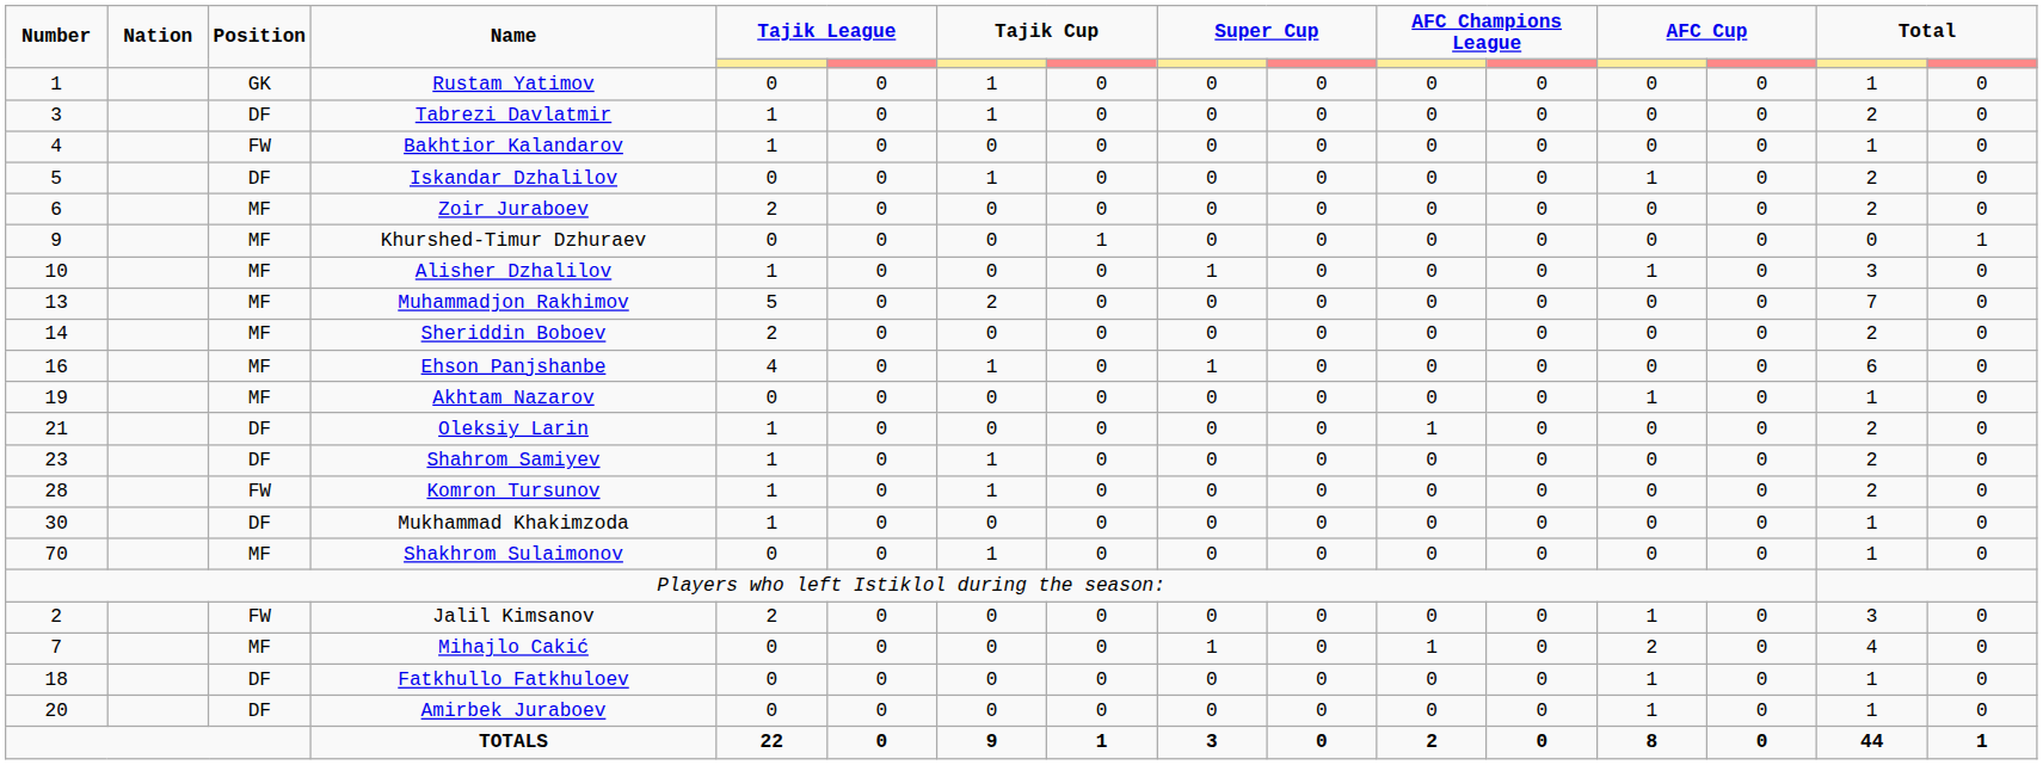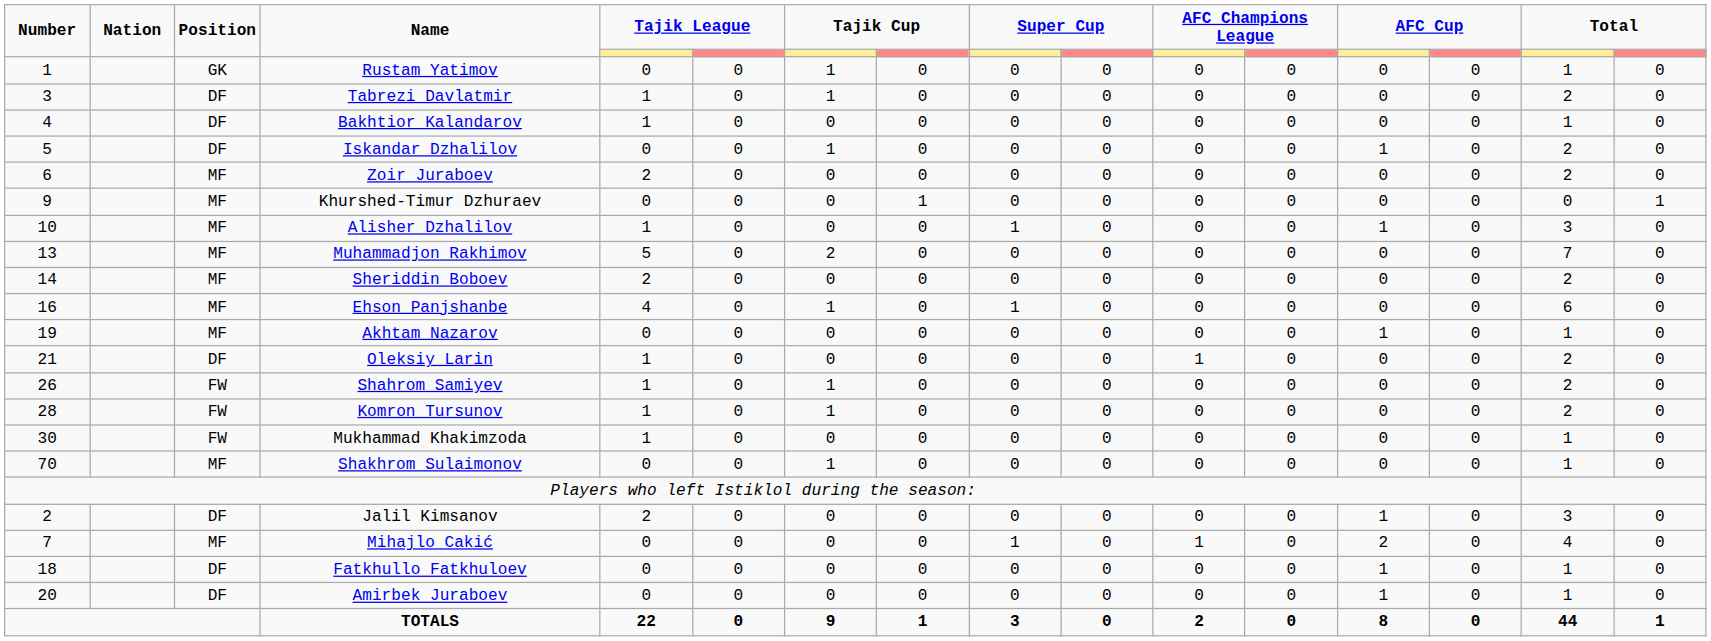 <table class="wikitable" style="text-align:center;">
 <tr>
 <td rowspan="2"  style="width:5%; text-align:center;"><strong>Number</strong></td>
 <td rowspan="2"  style="width:5%; text-align:center;"><strong>Nation</strong></td>
 <td rowspan="2"  style="width:5%; text-align:center;"><strong>Position</strong></td>
 <td rowspan="2"  style="width:20%; text-align:center;"><strong>Name</strong></td>
 <td colspan="2" style="text-align:center;"><strong><a href='#'>Tajik League</a></strong></td>
 <td colspan="2" style="text-align:center;"><strong>Tajik Cup</strong></td>
 <td colspan="2" style="text-align:center;"><strong><a href='#'>Super Cup</a></strong></td>
 <td colspan="2" style="text-align:center;"><strong><a href='#'>AFC Champions League</a></strong></td>
 <td colspan="2" style="text-align:center;"><strong><a href='#'>AFC Cup</a></strong></td>
 <td colspan="2" style="text-align:center;"><strong>Total</strong></td>
 </tr>
 <tr>
 <th style="width:60px; background:#fe9;"></th>
 <th style="width:60px; background:#ff8888;"></th>
 <th style="width:60px; background:#fe9;"></th>
 <th style="width:60px; background:#ff8888;"></th>
 <th style="width:60px; background:#fe9;"></th>
 <th style="width:60px; background:#ff8888;"></th>
 <th style="width:60px; background:#fe9;"></th>
 <th style="width:60px; background:#ff8888;"></th>
 <th style="width:60px; background:#fe9;"></th>
 <th style="width:60px; background:#ff8888;"></th>
 <th style="width:60px; background:#fe9;"></th>
 <th style="width:60px; background:#ff8888;"></th>
 </tr>
 <tr>
 <td>1</td>
 <td></td>
 <td>GK</td>
 <td><a href='#'>Rustam Yatimov</a></td>
 <td>0</td>
 <td>0</td>
 <td>1</td>
 <td>0</td>
 <td>0</td>
 <td>0</td>
 <td>0</td>
 <td>0</td>
 <td>0</td>
 <td>0</td>
 <td>1</td>
 <td>0</td>
 </tr>
 <tr>
 <td>3</td>
 <td></td>
 <td>DF</td>
 <td><a href='#'>Tabrezi Davlatmir</a></td>
 <td>1</td>
 <td>0</td>
 <td>1</td>
 <td>0</td>
 <td>0</td>
 <td>0</td>
 <td>0</td>
 <td>0</td>
 <td>0</td>
 <td>0</td>
 <td>2</td>
 <td>0</td>
 </tr>
 <tr>
 <td>4</td>
 <td></td>
-<td>FW</td>
+<td>DF</td>
 <td><a href='#'>Bakhtior Kalandarov</a></td>
 <td>1</td>
 <td>0</td>
 <td>0</td>
 <td>0</td>
 <td>0</td>
 <td>0</td>
 <td>0</td>
 <td>0</td>
 <td>0</td>
 <td>0</td>
 <td>1</td>
 <td>0</td>
 </tr>
 <tr>
 <td>5</td>
 <td></td>
 <td>DF</td>
 <td><a href='#'>Iskandar Dzhalilov</a></td>
 <td>0</td>
 <td>0</td>
 <td>1</td>
 <td>0</td>
 <td>0</td>
 <td>0</td>
 <td>0</td>
 <td>0</td>
 <td>1</td>
 <td>0</td>
 <td>2</td>
 <td>0</td>
 </tr>
 <tr>
 <td>6</td>
 <td></td>
 <td>MF</td>
 <td><a href='#'>Zoir Juraboev</a></td>
 <td>2</td>
 <td>0</td>
 <td>0</td>
 <td>0</td>
 <td>0</td>
 <td>0</td>
 <td>0</td>
 <td>0</td>
 <td>0</td>
 <td>0</td>
 <td>2</td>
 <td>0</td>
 </tr>
 <tr>
 <td>9</td>
 <td></td>
 <td>MF</td>
 <td>Khurshed-Timur Dzhuraev</td>
 <td>0</td>
 <td>0</td>
 <td>0</td>
 <td>1</td>
 <td>0</td>
 <td>0</td>
 <td>0</td>
 <td>0</td>
 <td>0</td>
 <td>0</td>
 <td>0</td>
 <td>1</td>
 </tr>
 <tr>
 <td>10</td>
 <td></td>
 <td>MF</td>
 <td><a href='#'>Alisher Dzhalilov</a></td>
 <td>1</td>
 <td>0</td>
 <td>0</td>
 <td>0</td>
 <td>1</td>
 <td>0</td>
 <td>0</td>
 <td>0</td>
 <td>1</td>
 <td>0</td>
 <td>3</td>
 <td>0</td>
 </tr>
 <tr>
 <td>13</td>
 <td></td>
 <td>MF</td>
 <td><a href='#'>Muhammadjon Rakhimov</a></td>
 <td>5</td>
 <td>0</td>
 <td>2</td>
 <td>0</td>
 <td>0</td>
 <td>0</td>
 <td>0</td>
 <td>0</td>
 <td>0</td>
 <td>0</td>
 <td>7</td>
 <td>0</td>
 </tr>
 <tr>
 <td>14</td>
 <td></td>
 <td>MF</td>
 <td><a href='#'>Sheriddin Boboev</a></td>
 <td>2</td>
 <td>0</td>
 <td>0</td>
 <td>0</td>
 <td>0</td>
 <td>0</td>
 <td>0</td>
 <td>0</td>
 <td>0</td>
 <td>0</td>
 <td>2</td>
 <td>0</td>
 </tr>
 <tr>
 <td>16</td>
 <td></td>
 <td>MF</td>
 <td><a href='#'>Ehson Panjshanbe</a></td>
 <td>4</td>
 <td>0</td>
 <td>1</td>
 <td>0</td>
 <td>1</td>
 <td>0</td>
 <td>0</td>
 <td>0</td>
 <td>0</td>
 <td>0</td>
 <td>6</td>
 <td>0</td>
 </tr>
 <tr>
 <td>19</td>
 <td></td>
 <td>MF</td>
 <td><a href='#'>Akhtam Nazarov</a></td>
 <td>0</td>
 <td>0</td>
 <td>0</td>
 <td>0</td>
 <td>0</td>
 <td>0</td>
 <td>0</td>
 <td>0</td>
 <td>1</td>
 <td>0</td>
 <td>1</td>
 <td>0</td>
 </tr>
 <tr>
 <td>21</td>
 <td></td>
 <td>DF</td>
 <td><a href='#'>Oleksiy Larin</a></td>
 <td>1</td>
 <td>0</td>
 <td>0</td>
 <td>0</td>
 <td>0</td>
 <td>0</td>
 <td>1</td>
 <td>0</td>
 <td>0</td>
 <td>0</td>
 <td>2</td>
 <td>0</td>
 </tr>
 <tr>
-<td>23</td>
+<td>26</td>
 <td></td>
-<td>DF</td>
+<td>FW</td>
 <td><a href='#'>Shahrom Samiyev</a></td>
 <td>1</td>
 <td>0</td>
 <td>1</td>
 <td>0</td>
 <td>0</td>
 <td>0</td>
 <td>0</td>
 <td>0</td>
 <td>0</td>
 <td>0</td>
 <td>2</td>
 <td>0</td>
 </tr>
 <tr>
 <td>28</td>
 <td></td>
 <td>FW</td>
 <td><a href='#'>Komron Tursunov</a></td>
 <td>1</td>
 <td>0</td>
 <td>1</td>
 <td>0</td>
 <td>0</td>
 <td>0</td>
 <td>0</td>
 <td>0</td>
 <td>0</td>
 <td>0</td>
 <td>2</td>
 <td>0</td>
 </tr>
 <tr>
 <td>30</td>
 <td></td>
-<td>DF</td>
+<td>FW</td>
 <td>Mukhammad Khakimzoda</td>
 <td>1</td>
 <td>0</td>
 <td>0</td>
 <td>0</td>
 <td>0</td>
 <td>0</td>
 <td>0</td>
 <td>0</td>
 <td>0</td>
 <td>0</td>
 <td>1</td>
 <td>0</td>
 </tr>
 <tr>
 <td>70</td>
 <td></td>
 <td>MF</td>
 <td><a href='#'>Shakhrom Sulaimonov</a></td>
 <td>0</td>
 <td>0</td>
 <td>1</td>
 <td>0</td>
 <td>0</td>
 <td>0</td>
 <td>0</td>
 <td>0</td>
 <td>0</td>
 <td>0</td>
 <td>1</td>
 <td>0</td>
 </tr>
 <tr>
 <td colspan="14"><em>Players who left Istiklol during the season:</em></td>
 </tr>
 <tr>
 <td>2</td>
 <td></td>
-<td>FW</td>
+<td>DF</td>
 <td>Jalil Kimsanov</td>
 <td>2</td>
 <td>0</td>
 <td>0</td>
 <td>0</td>
 <td>0</td>
 <td>0</td>
 <td>0</td>
 <td>0</td>
 <td>1</td>
 <td>0</td>
 <td>3</td>
 <td>0</td>
 </tr>
 <tr>
 <td>7</td>
 <td></td>
 <td>MF</td>
 <td><a href='#'>Mihajlo Cakić</a></td>
 <td>0</td>
 <td>0</td>
 <td>0</td>
 <td>0</td>
 <td>1</td>
 <td>0</td>
 <td>1</td>
 <td>0</td>
 <td>2</td>
 <td>0</td>
 <td>4</td>
 <td>0</td>
 </tr>
 <tr>
 <td>18</td>
 <td></td>
 <td>DF</td>
 <td><a href='#'>Fatkhullo Fatkhuloev</a></td>
 <td>0</td>
 <td>0</td>
 <td>0</td>
 <td>0</td>
 <td>0</td>
 <td>0</td>
 <td>0</td>
 <td>0</td>
 <td>1</td>
 <td>0</td>
 <td>1</td>
 <td>0</td>
 </tr>
 <tr>
 <td>20</td>
 <td></td>
 <td>DF</td>
 <td><a href='#'>Amirbek Juraboev</a></td>
 <td>0</td>
 <td>0</td>
 <td>0</td>
 <td>0</td>
 <td>0</td>
 <td>0</td>
 <td>0</td>
 <td>0</td>
 <td>1</td>
 <td>0</td>
 <td>1</td>
 <td>0</td>
 </tr>
 <tr>
 <td colspan="3"></td>
 <td><strong>TOTALS</strong></td>
 <td><strong>22</strong></td>
 <td><strong>0</strong></td>
 <td><strong>9</strong></td>
 <td><strong>1</strong></td>
 <td><strong>3</strong></td>
 <td><strong>0</strong></td>
 <td><strong>2</strong></td>
 <td><strong>0</strong></td>
 <td><strong>8</strong></td>
 <td><strong>0</strong></td>
 <td><strong>44</strong></td>
 <td><strong>1</strong></td>
 </tr>
 </table>
